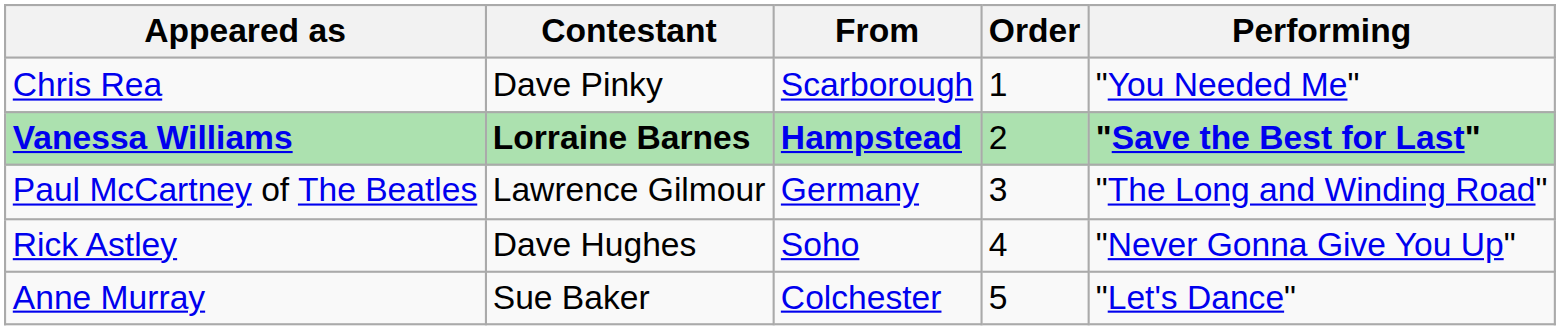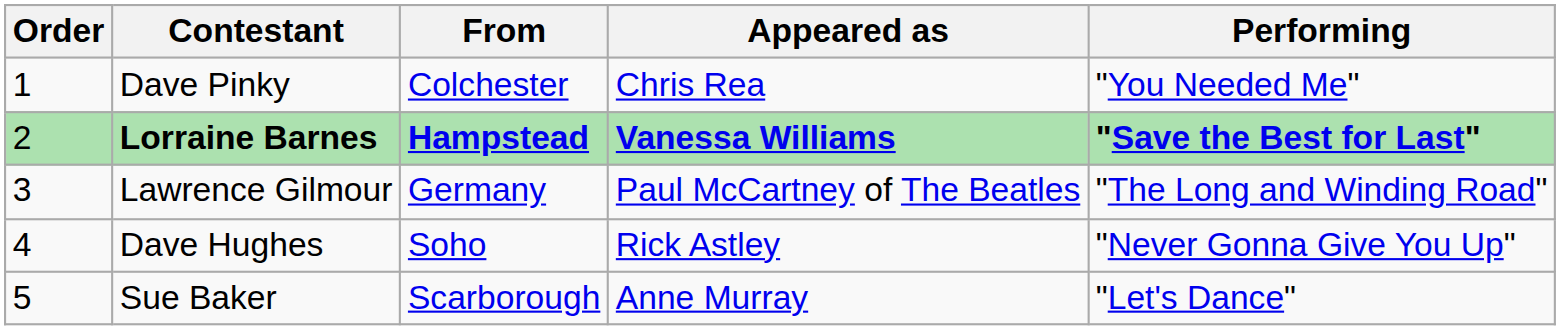 <table class="wikitable">
 <tr>
-<th>Appeared as</th>
+<th>Order</th>
 <th>Contestant</th>
 <th>From</th>
-<th>Order</th>
+<th>Appeared as</th>
 <th>Performing</th>
 </tr>
 <tr>
+<td>1</td>
+<td>Dave Pinky</td>
+<td><a href='#'>Colchester</a></td>
 <td><a href='#'>Chris Rea</a></td>
-<td>Dave Pinky</td>
-<td><a href='#'>Scarborough</a></td>
-<td>1</td>
 <td>"<a href='#'>You Needed Me</a>"</td>
 </tr>
 <tr style="background:#ACE1AF;">
-<td><strong><a href='#'>Vanessa Williams</a></strong></td>
+<td>2</td>
 <td><strong>Lorraine Barnes</strong></td>
 <td><strong><a href='#'>Hampstead</a></strong></td>
-<td>2</td>
+<td><strong><a href='#'>Vanessa Williams</a></strong></td>
 <td><strong>"<a href='#'>Save the Best for Last</a>"</strong></td>
 </tr>
 <tr>
-<td><a href='#'>Paul McCartney</a> of <a href='#'>The Beatles</a></td>
+<td>3</td>
 <td>Lawrence Gilmour</td>
 <td><a href='#'>Germany</a></td>
-<td>3</td>
+<td><a href='#'>Paul McCartney</a> of <a href='#'>The Beatles</a></td>
 <td>"<a href='#'>The Long and Winding Road</a>"</td>
 </tr>
 <tr>
-<td><a href='#'>Rick Astley</a></td>
+<td>4</td>
 <td>Dave Hughes</td>
 <td><a href='#'>Soho</a></td>
-<td>4</td>
+<td><a href='#'>Rick Astley</a></td>
 <td>"<a href='#'>Never Gonna Give You Up</a>"</td>
 </tr>
 <tr>
+<td>5</td>
+<td>Sue Baker</td>
+<td><a href='#'>Scarborough</a></td>
 <td><a href='#'>Anne Murray</a></td>
-<td>Sue Baker</td>
-<td><a href='#'>Colchester</a></td>
-<td>5</td>
 <td>"<a href='#'>Let's Dance</a>"</td>
 </tr>
 </table>
